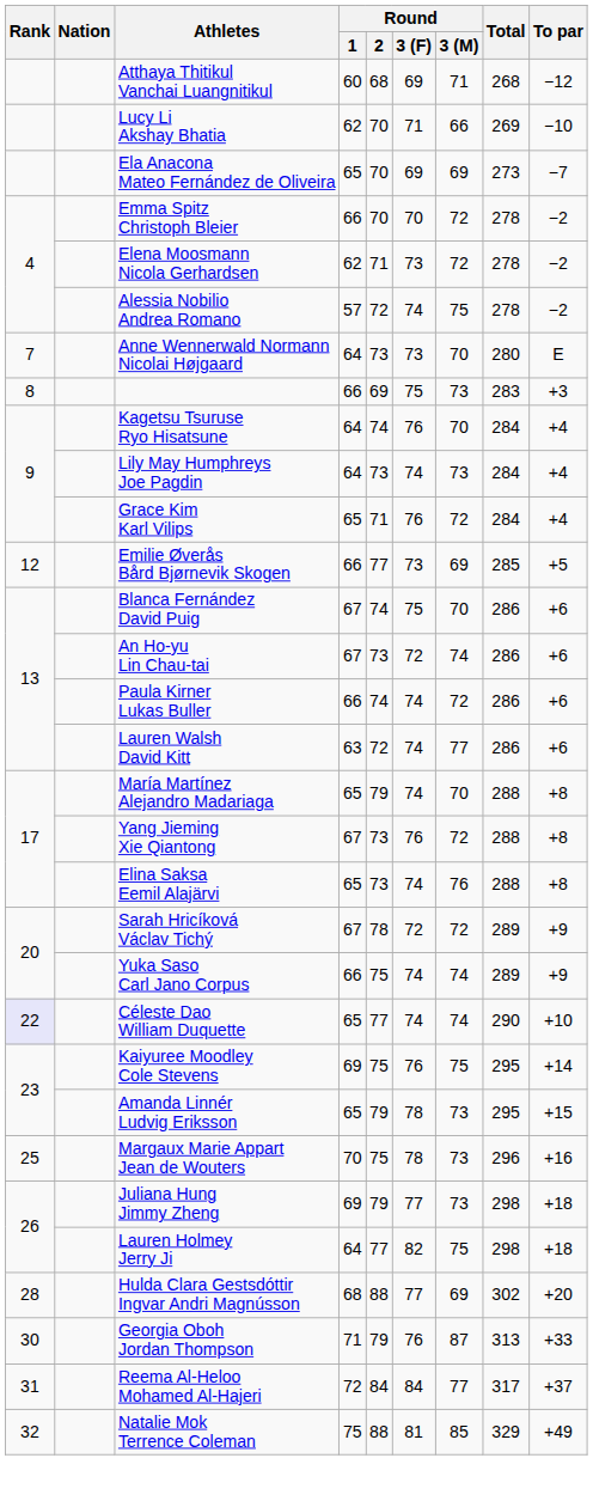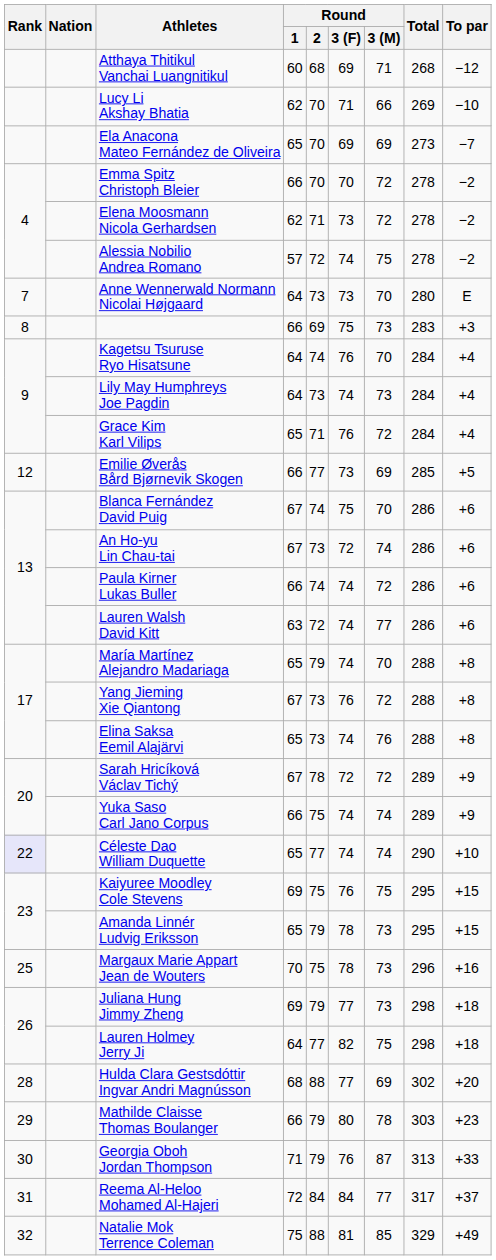 <table class=wikitable style="text-align:center">
 <tr>
 <th rowspan="2">Rank</th>
 <th rowspan="2">Nation</th>
 <th rowspan="2">Athletes</th>
 <th colspan="4">Round</th>
 <th rowspan="2">Total</th>
 <th rowspan="2">To par</th>
 </tr>
 <tr>
 <th>1</th>
 <th>2</th>
 <th>3 (F)</th>
 <th>3 (M)</th>
 </tr>
 <tr>
 <td></td>
 <td align=left></td>
 <td align=left><a href='#'>Atthaya Thitikul</a><br><a href='#'>Vanchai Luangnitikul</a></td>
 <td>60</td>
 <td>68</td>
 <td>69</td>
 <td>71</td>
 <td>268</td>
 <td>−12</td>
 </tr>
 <tr>
 <td></td>
 <td align=left></td>
 <td align=left><a href='#'>Lucy Li</a><br><a href='#'>Akshay Bhatia</a></td>
 <td>62</td>
 <td>70</td>
 <td>71</td>
 <td>66</td>
 <td>269</td>
 <td>−10</td>
 </tr>
 <tr>
 <td></td>
 <td align=left></td>
 <td align=left><a href='#'>Ela Anacona</a><br> <a href='#'>Mateo Fernández de Oliveira</a></td>
 <td>65</td>
 <td>70</td>
 <td>69</td>
 <td>69</td>
 <td>273</td>
 <td>−7</td>
 </tr>
 <tr>
 <td rowspan=3>4</td>
 <td align=left></td>
 <td align=left><a href='#'>Emma Spitz</a><br><a href='#'>Christoph Bleier</a></td>
 <td>66</td>
 <td>70</td>
 <td>70</td>
 <td>72</td>
 <td>278</td>
 <td>−2</td>
 </tr>
 <tr>
 <td align=left></td>
 <td align=left><a href='#'>Elena Moosmann</a><br><a href='#'>Nicola Gerhardsen</a></td>
 <td>62</td>
 <td>71</td>
 <td>73</td>
 <td>72</td>
 <td>278</td>
 <td>−2</td>
 </tr>
 <tr>
 <td align=left></td>
 <td align=left><a href='#'>Alessia Nobilio</a><br><a href='#'>Andrea Romano</a></td>
 <td>57</td>
 <td>72</td>
 <td>74</td>
 <td>75</td>
 <td>278</td>
 <td>−2</td>
 </tr>
 <tr>
 <td>7</td>
 <td align=left></td>
 <td align=left><a href='#'>Anne Wennerwald Normann</a><br><a href='#'>Nicolai Højgaard</a></td>
 <td>64</td>
 <td>73</td>
 <td>73</td>
 <td>70</td>
 <td>280</td>
 <td>E</td>
 </tr>
 <tr>
 <td>8</td>
 <td align=left></td>
 <td align=left> <br></td>
 <td>66</td>
 <td>69</td>
 <td>75</td>
 <td>73</td>
 <td>283</td>
 <td>+3</td>
 </tr>
 <tr>
 <td rowspan=3>9</td>
 <td align=left></td>
 <td align=left><a href='#'>Kagetsu Tsuruse</a><br><a href='#'>Ryo Hisatsune</a></td>
 <td>64</td>
 <td>74</td>
 <td>76</td>
 <td>70</td>
 <td>284</td>
 <td>+4</td>
 </tr>
 <tr>
 <td align=left></td>
 <td align=left><a href='#'>Lily May Humphreys</a><br><a href='#'>Joe Pagdin</a></td>
 <td>64</td>
 <td>73</td>
 <td>74</td>
 <td>73</td>
 <td>284</td>
 <td>+4</td>
 </tr>
 <tr>
 <td align=left></td>
 <td align=left><a href='#'>Grace Kim</a><br><a href='#'>Karl Vilips</a></td>
 <td>65</td>
 <td>71</td>
 <td>76</td>
 <td>72</td>
 <td>284</td>
 <td>+4</td>
 </tr>
 <tr>
 <td>12</td>
 <td align=left></td>
 <td align=left><a href='#'>Emilie Øverås</a><br><a href='#'>Bård Bjørnevik Skogen</a></td>
 <td>66</td>
 <td>77</td>
 <td>73</td>
 <td>69</td>
 <td>285</td>
 <td>+5</td>
 </tr>
 <tr>
 <td rowspan=4>13</td>
 <td align=left></td>
 <td align=left><a href='#'>Blanca Fernández</a><br><a href='#'>David Puig</a></td>
 <td>67</td>
 <td>74</td>
 <td>75</td>
 <td>70</td>
 <td>286</td>
 <td>+6</td>
 </tr>
 <tr>
 <td align=left></td>
 <td align=left><a href='#'>An Ho-yu</a><br> <a href='#'>Lin Chau-tai</a></td>
 <td>67</td>
 <td>73</td>
 <td>72</td>
 <td>74</td>
 <td>286</td>
 <td>+6</td>
 </tr>
 <tr>
 <td align=left></td>
 <td align=left><a href='#'>Paula Kirner</a><br> <a href='#'>Lukas Buller</a></td>
 <td>66</td>
 <td>74</td>
 <td>74</td>
 <td>72</td>
 <td>286</td>
 <td>+6</td>
 </tr>
 <tr>
 <td align=left></td>
 <td align=left><a href='#'>Lauren Walsh</a><br> <a href='#'>David Kitt</a></td>
 <td>63</td>
 <td>72</td>
 <td>74</td>
 <td>77</td>
 <td>286</td>
 <td>+6</td>
 </tr>
 <tr>
 <td rowspan=3>17</td>
 <td align=left></td>
 <td align=left><a href='#'>María Martínez</a><br> <a href='#'>Alejandro Madariaga</a></td>
 <td>65</td>
 <td>79</td>
 <td>74</td>
 <td>70</td>
 <td>288</td>
 <td>+8</td>
 </tr>
 <tr>
 <td align=left></td>
 <td align=left><a href='#'>Yang Jieming</a><br> <a href='#'>Xie Qiantong</a></td>
 <td>67</td>
 <td>73</td>
 <td>76</td>
 <td>72</td>
 <td>288</td>
 <td>+8</td>
 </tr>
 <tr>
 <td align=left></td>
 <td align=left><a href='#'>Elina Saksa</a><br> <a href='#'>Eemil Alajärvi</a></td>
 <td>65</td>
 <td>73</td>
 <td>74</td>
 <td>76</td>
 <td>288</td>
 <td>+8</td>
 </tr>
 <tr>
 <td rowspan=2>20</td>
 <td align=left></td>
 <td align=left><a href='#'>Sarah Hricíková</a><br> <a href='#'>Václav Tichý</a></td>
 <td>67</td>
 <td>78</td>
 <td>72</td>
 <td>72</td>
 <td>289</td>
 <td>+9</td>
 </tr>
 <tr>
 <td align=left></td>
 <td align=left><a href='#'>Yuka Saso</a> <br><a href='#'>Carl Jano Corpus</a></td>
 <td>66</td>
 <td>75</td>
 <td>74</td>
 <td>74</td>
 <td>289</td>
 <td>+9</td>
 </tr>
 <tr>
 <td style="background: lavender;">22</td>
 <td align=left></td>
 <td align=left><a href='#'>Céleste Dao</a> <br><a href='#'>William Duquette</a></td>
 <td>65</td>
 <td>77</td>
 <td>74</td>
 <td>74</td>
 <td>290</td>
 <td>+10</td>
 </tr>
 <tr>
 <td rowspan=2>23</td>
 <td align=left></td>
 <td align=left><a href='#'>Kaiyuree Moodley</a> <br><a href='#'>Cole Stevens</a></td>
 <td>69</td>
 <td>75</td>
 <td>76</td>
 <td>75</td>
 <td>295</td>
-<td>+14</td>
+<td>+15</td>
 </tr>
 <tr>
 <td align=left></td>
 <td align=left><a href='#'>Amanda Linnér</a> <br> <a href='#'>Ludvig Eriksson</a></td>
 <td>65</td>
 <td>79</td>
 <td>78</td>
 <td>73</td>
 <td>295</td>
 <td>+15</td>
 </tr>
 <tr>
 <td>25</td>
 <td align=left></td>
 <td align=left><a href='#'>Margaux Marie Appart</a><br> <a href='#'>Jean de Wouters</a></td>
 <td>70</td>
 <td>75</td>
 <td>78</td>
 <td>73</td>
 <td>296</td>
 <td>+16</td>
 </tr>
 <tr>
 <td rowspan=2>26</td>
 <td align=left></td>
 <td align=left><a href='#'>Juliana Hung</a><br> <a href='#'>Jimmy Zheng</a></td>
 <td>69</td>
 <td>79</td>
 <td>77</td>
 <td>73</td>
 <td>298</td>
 <td>+18</td>
 </tr>
 <tr>
 <td align=left></td>
 <td align=left><a href='#'>Lauren Holmey</a> <br> <a href='#'>Jerry Ji</a></td>
 <td>64</td>
 <td>77</td>
 <td>82</td>
 <td>75</td>
 <td>298</td>
 <td>+18</td>
 </tr>
 <tr>
 <td>28</td>
 <td align=left></td>
 <td align=left><a href='#'>Hulda Clara Gestsdóttir</a> <br> <a href='#'>Ingvar Andri Magnússon</a></td>
 <td>68</td>
 <td>88</td>
 <td>77</td>
 <td>69</td>
 <td>302</td>
 <td>+20</td>
 </tr>
 <tr>
+<td>29</td>
+<td align=left></td>
+<td align=left><a href='#'>Mathilde Claisse</a> <br> <a href='#'>Thomas Boulanger</a></td>
+<td>66</td>
+<td>79</td>
+<td>80</td>
+<td>78</td>
+<td>303</td>
+<td>+23</td>
+</tr>
+<tr>
 <td>30</td>
 <td align=left></td>
 <td align=left><a href='#'>Georgia Oboh</a> <br> <a href='#'>Jordan Thompson</a></td>
 <td>71</td>
 <td>79</td>
 <td>76</td>
 <td>87</td>
 <td>313</td>
 <td>+33</td>
 </tr>
 <tr>
 <td>31</td>
 <td align=left></td>
 <td align=left><a href='#'>Reema Al-Heloo</a> <br> <a href='#'>Mohamed Al-Hajeri</a></td>
 <td>72</td>
 <td>84</td>
 <td>84</td>
 <td>77</td>
 <td>317</td>
 <td>+37</td>
 </tr>
 <tr>
 <td>32</td>
 <td align=left></td>
 <td align=left><a href='#'>Natalie Mok</a> <br> <a href='#'>Terrence Coleman</a></td>
 <td>75</td>
 <td>88</td>
 <td>81</td>
 <td>85</td>
 <td>329</td>
 <td>+49</td>
 </tr>
 </table>
